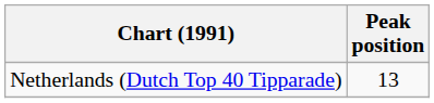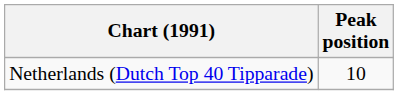 <table class="wikitable sortable">
 <tr>
 <th align="center">Chart (1991)</th>
 <th align="center">Peak<br>position</th>
 </tr>
 <tr>
 </tr>
 <tr>
 </tr>
 <tr>
 <td>Netherlands (<a href='#'>Dutch Top 40 Tipparade</a>)</td>
-<td align="center">13</td>
+<td align="center">10</td>
 </tr>
 <tr>
 </tr>
 <tr>
 </tr>
 </table>
